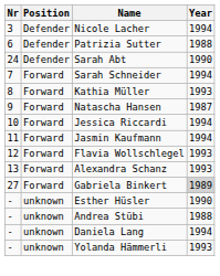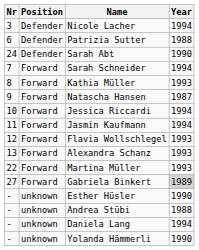 <table class="wikitable">
 <tr>
 <th>Nr</th>
 <th>Position</th>
 <th>Name</th>
 <th>Year</th>
 </tr>
 <tr>
 <td>3</td>
 <td>Defender</td>
 <td>Nicole Lacher</td>
 <td>1994</td>
 </tr>
 <tr>
 <td>6</td>
 <td>Defender</td>
 <td>Patrizia Sutter</td>
 <td>1988</td>
 </tr>
 <tr>
 <td>24</td>
 <td>Defender</td>
 <td>Sarah Abt</td>
 <td>1990</td>
 </tr>
 <tr>
 <td>7</td>
 <td>Forward</td>
 <td>Sarah Schneider</td>
 <td>1994</td>
 </tr>
 <tr>
 <td>8</td>
 <td>Forward</td>
 <td>Kathia Müller</td>
 <td>1993</td>
 </tr>
 <tr>
 <td>9</td>
 <td>Forward</td>
 <td>Natascha Hansen</td>
 <td>1987</td>
 </tr>
 <tr>
 <td>10</td>
 <td>Forward</td>
 <td>Jessica Riccardi</td>
 <td>1994</td>
 </tr>
 <tr>
 <td>11</td>
 <td>Forward</td>
 <td>Jasmin Kaufmann</td>
 <td>1994</td>
 </tr>
 <tr>
 <td>12</td>
 <td>Forward</td>
 <td>Flavia Wollschlegel</td>
 <td>1993</td>
 </tr>
 <tr>
 <td>13</td>
 <td>Forward</td>
 <td>Alexandra Schanz</td>
 <td>1993</td>
 </tr>
 <tr>
+<td>22</td>
+<td>Forward</td>
+<td>Martina Müller</td>
+<td>1993</td>
+</tr>
+<tr>
 <td>27</td>
 <td>Forward</td>
 <td>Gabriela Binkert</td>
 <td style="background: lightgrey;">1989</td>
 </tr>
 <tr>
 <td>-</td>
 <td>unknown</td>
 <td>Esther Hüsler</td>
 <td>1990</td>
 </tr>
 <tr>
 <td>-</td>
 <td>unknown</td>
 <td>Andrea Stübi</td>
 <td>1988</td>
 </tr>
 <tr>
 <td>-</td>
 <td>unknown</td>
 <td>Daniela Lang</td>
 <td>1994</td>
 </tr>
 <tr>
 <td>-</td>
 <td>unknown</td>
 <td>Yolanda Hämmerli</td>
-<td>1993</td>
+<td>1990</td>
 </tr>
 </table>
